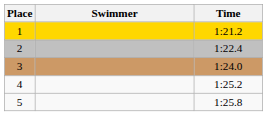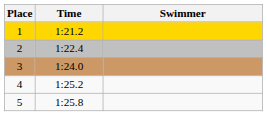 <table class=wikitable style="text-align:center">
 <tr>
 <th>Place</th>
+<th width=90>Time</th>
 <th width=220>Swimmer</th>
-<th width=90>Time</th>
 </tr>
 <tr bgcolor=gold>
 <td>1</td>
+<td>1:21.2</td>
 <td align=left></td>
-<td>1:21.2</td>
 </tr>
 <tr bgcolor=silver>
 <td>2</td>
+<td>1:22.4</td>
 <td align=left></td>
-<td>1:22.4</td>
 </tr>
 <tr bgcolor=cc9966>
 <td>3</td>
+<td>1:24.0</td>
 <td align=left></td>
-<td>1:24.0</td>
 </tr>
 <tr>
 <td>4</td>
+<td>1:25.2</td>
 <td align=left></td>
-<td>1:25.2</td>
 </tr>
 <tr>
 <td>5</td>
+<td>1:25.8</td>
 <td align=left></td>
-<td>1:25.8</td>
 </tr>
 </table>
